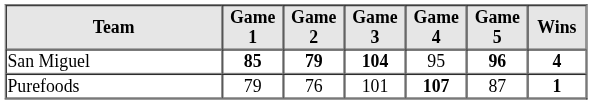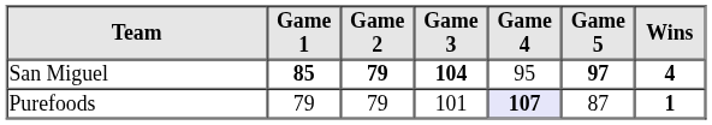 <table border=1 cellspacing=0 width=525 align=center>
 <tr style="text-align:center; background-color:#e6e6e6;">
 <th align=center width=30%>Team</th>
 <th width=8%>Game 1</th>
 <th width=8%>Game 2</th>
 <th width=8%>Game 3</th>
 <th width=8%>Game 4</th>
 <th width=8%>Game 5</th>
 <th width=8%>Wins</th>
 </tr>
 <tr style="text-align:center;">
 <td align=left>San Miguel</td>
 <td><strong>85</strong></td>
 <td><strong>79</strong></td>
 <td><strong>104</strong></td>
 <td>95</td>
-<td><strong>96</strong></td>
+<td><strong>97</strong></td>
 <td><strong>4</strong></td>
 </tr>
 <tr style="text-align:center;">
 <td align=left>Purefoods</td>
 <td>79</td>
-<td>76</td>
+<td>79</td>
 <td>101</td>
-<td><strong>107</strong></td>
+<td style="background: lavender;"><strong>107</strong></td>
 <td>87</td>
 <td><strong>1</strong></td>
 </tr>
 <tr style="text-align:center; font-size: 85%; background-color:#e6e6e6;">
 </tr>
 </table>
